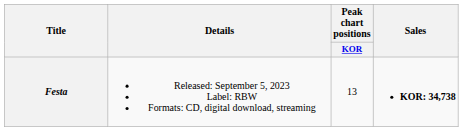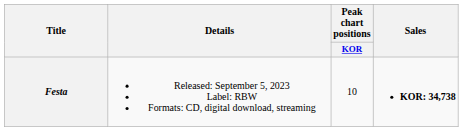 <table class="wikitable plainrowheaders" style="text-align:center">
 <tr>
 <th scope="col" rowspan="2" style="width:10em">Title</th>
 <th scope="col" rowspan="2" style="width:22em">Details</th>
 <th scope="col" colspan="1">Peak chart positions</th>
 <th scope="col" rowspan="2">Sales</th>
 </tr>
 <tr>
 <th scope="col" style="width:3em;font-size:90%"><a href='#'>KOR</a><br></th>
 </tr>
 <tr>
 <th scope="row"><em>Festa</em></th>
 <td><br><ul><li>Released: September 5, 2023</li><li>Label: RBW</li><li>Formats: CD, digital download, streaming</li></ul></td>
-<td>13</td>
+<td>10</td>
 <td><strong><br><ul><li>KOR: 34,738</li></ul></strong></td>
 </tr>
 </table>
